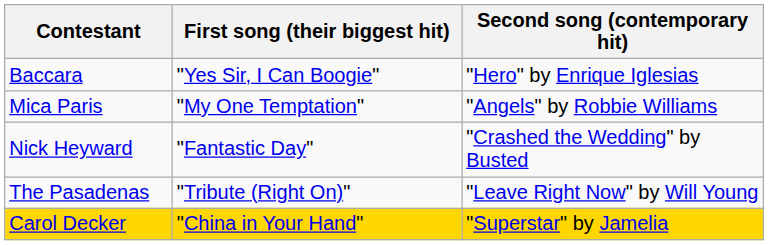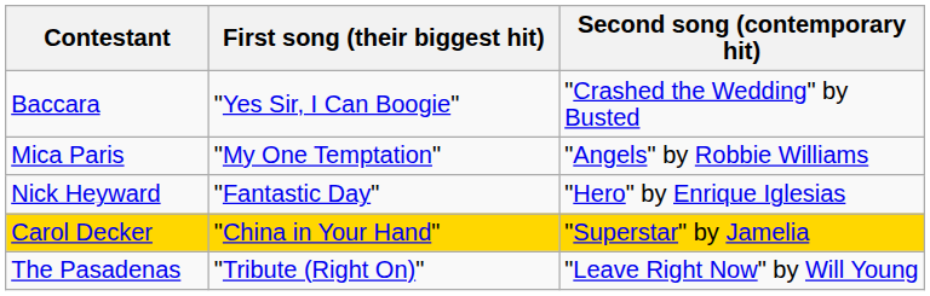 <table class="wikitable">
 <tr>
 <th style="width:150px;">Contestant</th>
 <th style="width:300px;">First song (their biggest hit)</th>
 <th style="width:300px;">Second song (contemporary hit)</th>
 </tr>
 <tr>
 <td><a href='#'>Baccara</a></td>
 <td>"<a href='#'>Yes Sir, I Can Boogie</a>"</td>
-<td>"<a href='#'>Hero</a>" by <a href='#'>Enrique Iglesias</a></td>
+<td>"<a href='#'>Crashed the Wedding</a>" by <a href='#'>Busted</a></td>
 </tr>
 <tr>
 <td><a href='#'>Mica Paris</a></td>
 <td>"<a href='#'>My One Temptation</a>"</td>
 <td>"<a href='#'>Angels</a>" by <a href='#'>Robbie Williams</a></td>
 </tr>
 <tr>
 <td><a href='#'>Nick Heyward</a></td>
 <td>"<a href='#'>Fantastic Day</a>"</td>
-<td>"<a href='#'>Crashed the Wedding</a>" by <a href='#'>Busted</a></td>
+<td>"<a href='#'>Hero</a>" by <a href='#'>Enrique Iglesias</a></td>
+</tr>
+<tr style="background:gold;">
+<td><a href='#'>Carol Decker</a></td>
+<td>"<a href='#'>China in Your Hand</a>"</td>
+<td>"<a href='#'>Superstar</a>" by <a href='#'>Jamelia</a></td>
 </tr>
 <tr>
 <td><a href='#'>The Pasadenas</a></td>
 <td>"<a href='#'>Tribute (Right On)</a>"</td>
 <td>"<a href='#'>Leave Right Now</a>" by <a href='#'>Will Young</a></td>
 </tr>
-<tr style="background:gold;">
-<td><a href='#'>Carol Decker</a></td>
-<td>"<a href='#'>China in Your Hand</a>"</td>
-<td>"<a href='#'>Superstar</a>" by <a href='#'>Jamelia</a></td>
-</tr>
 </table>
